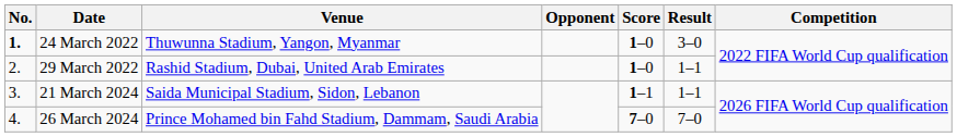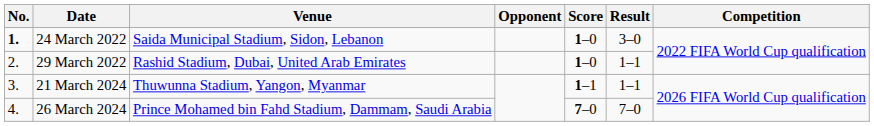 <table class="wikitable">
 <tr>
 <th>No.</th>
 <th>Date</th>
 <th>Venue</th>
 <th>Opponent</th>
 <th>Score</th>
 <th>Result</th>
 <th>Competition</th>
 </tr>
 <tr>
 <td><strong>1.</strong></td>
 <td>24 March 2022</td>
-<td><a href='#'>Thuwunna Stadium</a>, <a href='#'>Yangon</a>, <a href='#'>Myanmar</a></td>
+<td><a href='#'>Saida Municipal Stadium</a>, <a href='#'>Sidon</a>, <a href='#'>Lebanon</a></td>
 <td></td>
 <td align=center><strong>1</strong>–0</td>
 <td align=center>3–0</td>
 <td rowspan=2><a href='#'>2022 FIFA World Cup qualification</a></td>
 </tr>
 <tr>
 <td>2.</td>
 <td>29 March 2022</td>
 <td><a href='#'>Rashid Stadium</a>, <a href='#'>Dubai</a>, <a href='#'>United Arab Emirates</a></td>
 <td></td>
 <td align=center><strong>1</strong>–0</td>
 <td align=center>1–1</td>
 </tr>
 <tr>
 <td>3.</td>
 <td>21 March 2024</td>
-<td><a href='#'>Saida Municipal Stadium</a>, <a href='#'>Sidon</a>, <a href='#'>Lebanon</a></td>
+<td><a href='#'>Thuwunna Stadium</a>, <a href='#'>Yangon</a>, <a href='#'>Myanmar</a></td>
 <td rowspan="4"></td>
 <td align=center><strong>1</strong>–1</td>
 <td align=center>1–1</td>
 <td rowspan=2><a href='#'>2026 FIFA World Cup qualification</a></td>
 </tr>
 <tr>
 <td>4.</td>
 <td>26 March 2024</td>
 <td><a href='#'>Prince Mohamed bin Fahd Stadium</a>, <a href='#'>Dammam</a>, <a href='#'>Saudi Arabia</a></td>
 <td align=center><strong>7</strong>–0</td>
 <td align=center>7–0</td>
 </tr>
 </table>
